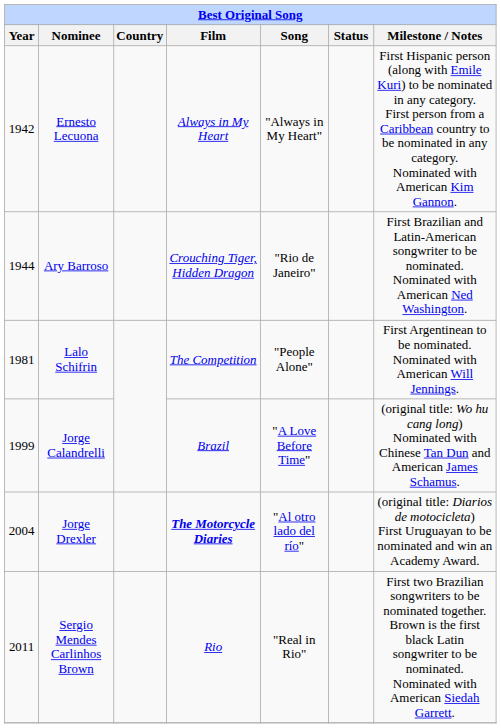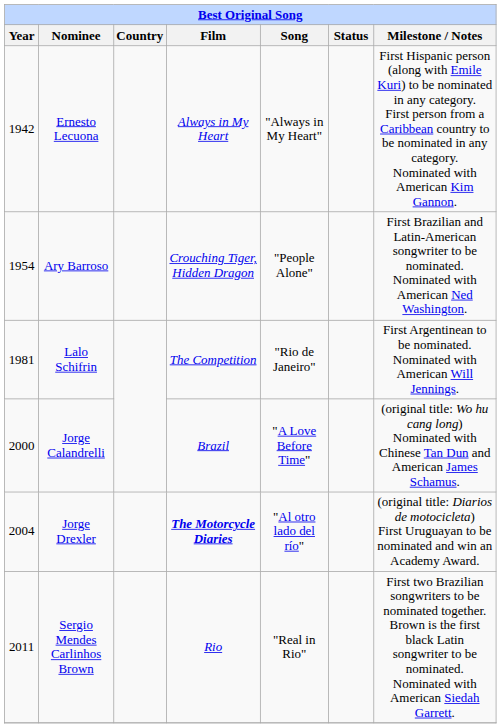 <table class="wikitable" style="text-align: center">
 <tr style="background:#bfd7ff;">
 <td colspan="7" style="text-align:center;"><strong><a href='#'>Best Original Song</a></strong></td>
 </tr>
 <tr style="background:#ebf5ff;">
 <th style="width:50px;">Year</th>
 <th style="width:150px;">Nominee</th>
 <th style="width:25px;">Country</th>
 <th style="width:250px;">Film</th>
 <th style="width:180px;">Song</th>
 <th style="width:75px;">Status</th>
 <th style="width:450px;">Milestone / Notes</th>
 </tr>
 <tr>
 <td>1942</td>
 <td><a href='#'>Ernesto Lecuona</a></td>
 <td></td>
 <td><em><a href='#'>Always in My Heart</a></em></td>
 <td>"Always in My Heart"</td>
 <td></td>
 <td>First Hispanic person (along with <a href='#'>Emile Kuri</a>) to be nominated in any category.<br>First person from a <a href='#'>Caribbean</a> country to be nominated in any category. <br>Nominated with American <a href='#'>Kim Gannon</a>.</td>
 </tr>
 <tr>
-<td>1944</td>
+<td>1954</td>
 <td><a href='#'>Ary Barroso</a></td>
 <td></td>
 <td><em><a href='#'>Crouching Tiger, Hidden Dragon</a></em></td>
-<td>"Rio de Janeiro"</td>
+<td>"People Alone"</td>
 <td></td>
 <td>First Brazilian and Latin-American songwriter to be nominated.<br>Nominated with American <a href='#'>Ned Washington</a>.</td>
 </tr>
 <tr>
 <td>1981</td>
 <td><a href='#'>Lalo Schifrin</a></td>
 <td rowspan="2"></td>
 <td><em><a href='#'>The Competition</a></em></td>
-<td>"People Alone"</td>
+<td>"Rio de Janeiro"</td>
 <td></td>
 <td>First Argentinean to be nominated.<br>Nominated with American <a href='#'>Will Jennings</a>.</td>
 </tr>
 <tr>
-<td>1999</td>
+<td>2000</td>
 <td><a href='#'>Jorge Calandrelli</a></td>
 <td><em><a href='#'>Brazil</a></em></td>
 <td>"<a href='#'>A Love Before Time</a>"</td>
 <td></td>
 <td>(original title: <em>Wo hu cang long</em>)<br>Nominated with Chinese <a href='#'>Tan Dun</a> and American <a href='#'>James Schamus</a>.</td>
 </tr>
 <tr>
 <td>2004</td>
 <td><a href='#'>Jorge Drexler</a></td>
 <td></td>
 <td><strong><em><a href='#'>The Motorcycle Diaries</a></em></strong></td>
 <td>"<a href='#'>Al otro lado del río</a>"</td>
 <td></td>
 <td>(original title: <em>Diarios de motocicleta</em>)<br>First Uruguayan to be nominated and win an Academy Award.</td>
 </tr>
 <tr>
 <td>2011</td>
 <td><a href='#'>Sergio Mendes</a><br><a href='#'>Carlinhos Brown</a></td>
 <td></td>
 <td><em><a href='#'>Rio</a></em></td>
 <td>"Real in Rio"</td>
 <td></td>
 <td>First two Brazilian songwriters to be nominated together.<br>Brown is the first black Latin songwriter to be nominated.<br>Nominated with American <a href='#'>Siedah Garrett</a>.</td>
 </tr>
 <tr>
 </tr>
 </table>
